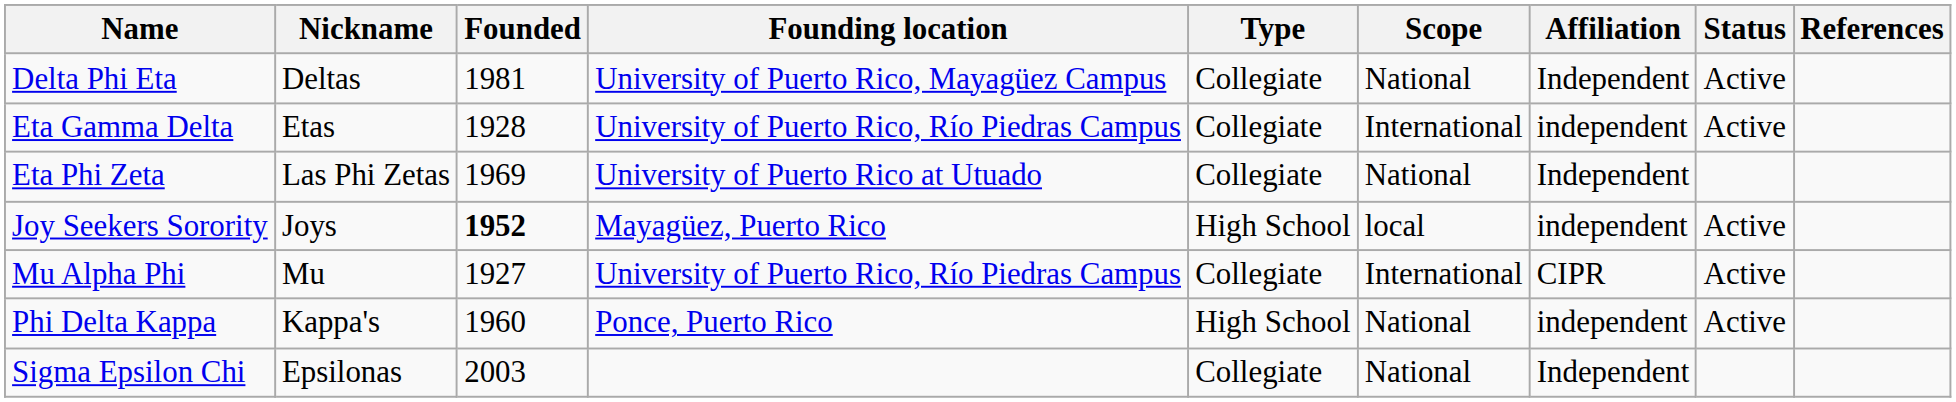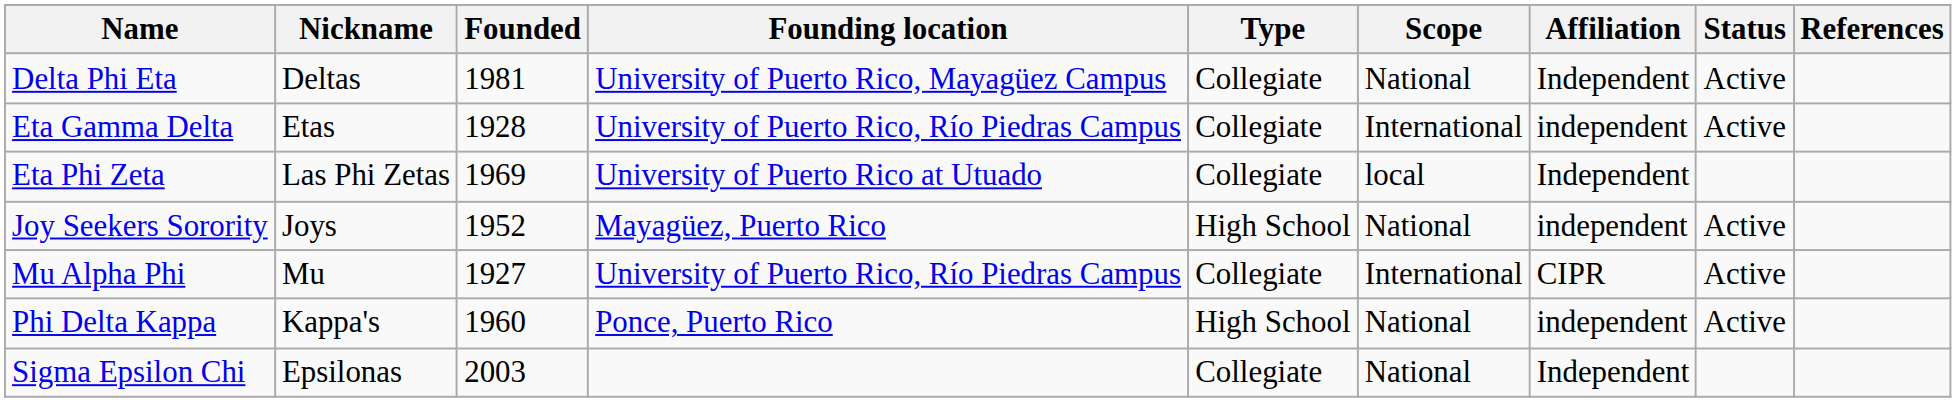 <table class="wikitable sortable">
 <tr>
 <th>Name</th>
 <th>Nickname</th>
 <th>Founded</th>
 <th>Founding location</th>
 <th>Type</th>
 <th>Scope</th>
 <th>Affiliation</th>
 <th>Status</th>
 <th>References</th>
 </tr>
 <tr>
 <td><a href='#'>Delta Phi Eta</a></td>
 <td>Deltas</td>
 <td>1981</td>
 <td><a href='#'>University of Puerto Rico, Mayagüez Campus</a></td>
 <td>Collegiate</td>
 <td>National</td>
 <td>Independent</td>
 <td>Active</td>
 <td></td>
 </tr>
 <tr>
 <td><a href='#'>Eta Gamma Delta</a></td>
 <td>Etas</td>
 <td>1928</td>
 <td><a href='#'>University of Puerto Rico, Río Piedras Campus</a></td>
 <td>Collegiate</td>
 <td>International</td>
 <td>independent</td>
 <td>Active</td>
 <td></td>
 </tr>
 <tr>
 <td><a href='#'>Eta Phi Zeta</a></td>
 <td>Las Phi Zetas</td>
 <td>1969</td>
 <td><a href='#'>University of Puerto Rico at Utuado</a></td>
 <td>Collegiate</td>
-<td>National</td>
+<td>local</td>
 <td>Independent</td>
 <td></td>
 <td></td>
 </tr>
 <tr>
 <td><a href='#'>Joy Seekers Sorority</a></td>
 <td>Joys</td>
-<td><strong>1952</strong></td>
+<td>1952</td>
 <td><a href='#'>Mayagüez, Puerto Rico</a></td>
 <td>High School</td>
-<td>local</td>
+<td>National</td>
 <td>independent</td>
 <td>Active</td>
 <td></td>
 </tr>
 <tr>
 <td><a href='#'>Mu Alpha Phi</a></td>
 <td>Mu</td>
 <td>1927</td>
 <td><a href='#'>University of Puerto Rico, Río Piedras Campus</a></td>
 <td>Collegiate</td>
 <td>International</td>
 <td>CIPR</td>
 <td>Active</td>
 <td></td>
 </tr>
 <tr>
 <td><a href='#'>Phi Delta Kappa</a></td>
 <td>Kappa's</td>
 <td>1960</td>
 <td><a href='#'>Ponce, Puerto Rico</a></td>
 <td>High School</td>
 <td>National</td>
 <td>independent</td>
 <td>Active</td>
 <td></td>
 </tr>
 <tr>
 <td><a href='#'>Sigma Epsilon Chi</a></td>
 <td>Epsilonas</td>
 <td>2003</td>
 <td></td>
 <td>Collegiate</td>
 <td>National</td>
 <td>Independent</td>
 <td></td>
 <td></td>
 </tr>
 </table>
